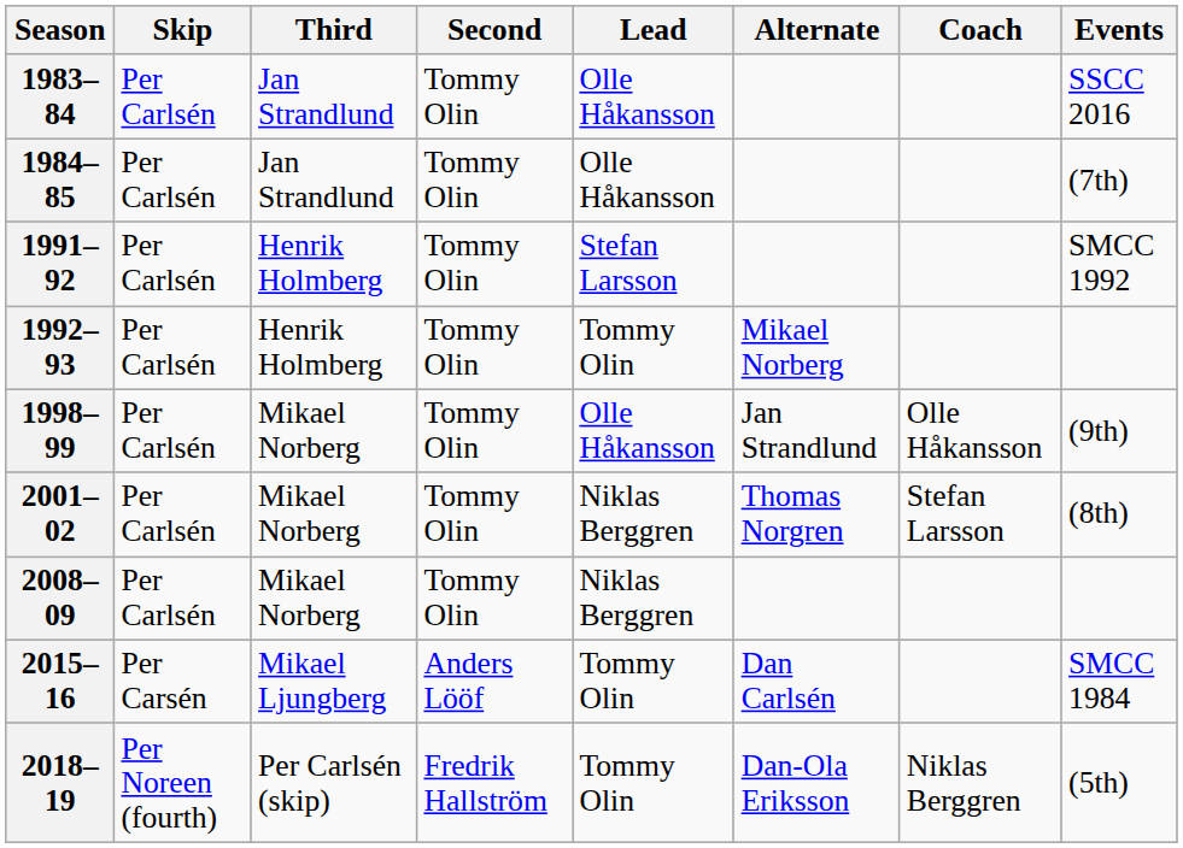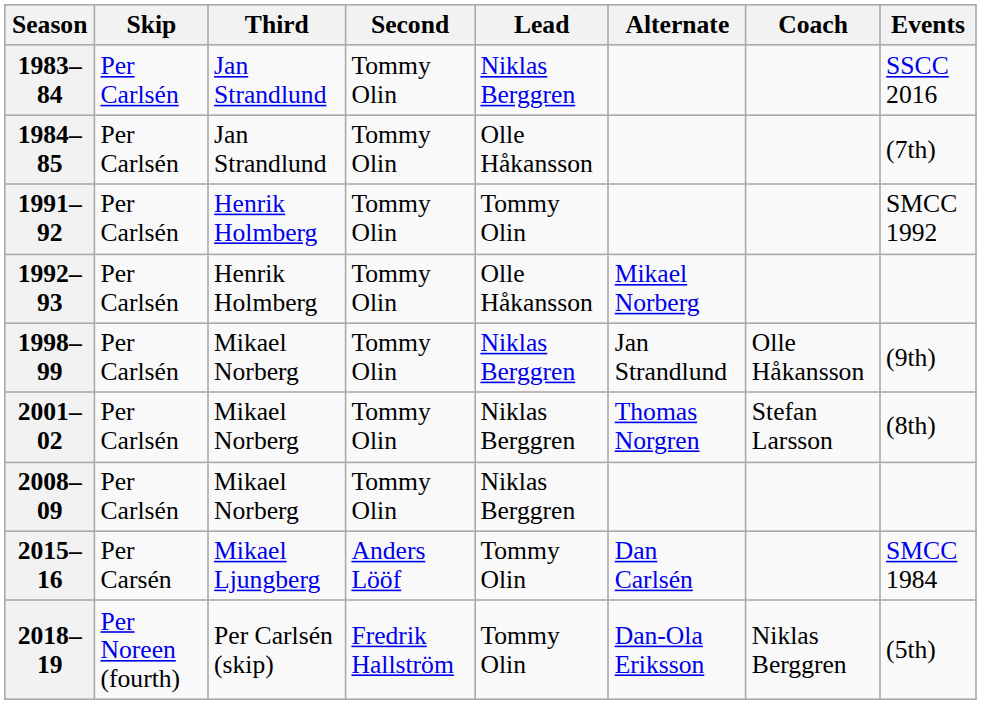 <table class="wikitable">
 <tr>
 <th scope="col">Season</th>
 <th scope="col">Skip</th>
 <th scope="col">Third</th>
 <th scope="col">Second</th>
 <th scope="col">Lead</th>
 <th scope="col">Alternate</th>
 <th scope="col">Coach</th>
 <th scope="col">Events</th>
 </tr>
 <tr>
 <th scope="row">1983–84</th>
 <td><a href='#'>Per Carlsén</a></td>
 <td><a href='#'>Jan Strandlund</a></td>
 <td>Tommy Olin</td>
-<td><a href='#'>Olle Håkansson</a></td>
+<td><a href='#'>Niklas Berggren</a></td>
 <td></td>
 <td></td>
 <td><a href='#'>SSCC</a> 2016 </td>
 </tr>
 <tr>
 <th scope="row">1984–85</th>
 <td>Per Carlsén</td>
 <td>Jan Strandlund</td>
 <td>Tommy Olin</td>
 <td>Olle Håkansson</td>
 <td></td>
 <td></td>
 <td> (7th)</td>
 </tr>
 <tr>
 <th scope="row">1991–92</th>
 <td>Per Carlsén</td>
 <td><a href='#'>Henrik Holmberg</a></td>
 <td>Tommy Olin</td>
-<td><a href='#'>Stefan Larsson</a></td>
+<td>Tommy Olin</td>
 <td></td>
 <td></td>
 <td>SMCC 1992 </td>
 </tr>
 <tr>
 <th scope="row">1992–93</th>
 <td>Per Carlsén</td>
 <td>Henrik Holmberg</td>
 <td>Tommy Olin</td>
-<td>Tommy Olin</td>
+<td>Olle Håkansson</td>
 <td><a href='#'>Mikael Norberg</a></td>
 <td></td>
 <td> </td>
 </tr>
 <tr>
 <th scope="row">1998–99</th>
 <td>Per Carlsén</td>
 <td>Mikael Norberg</td>
 <td>Tommy Olin</td>
-<td><a href='#'>Olle Håkansson</a></td>
+<td><a href='#'>Niklas Berggren</a></td>
 <td>Jan Strandlund</td>
 <td>Olle Håkansson</td>
 <td> (9th)</td>
 </tr>
 <tr>
 <th scope="row">2001–02</th>
 <td>Per Carlsén</td>
 <td>Mikael Norberg</td>
 <td>Tommy Olin</td>
 <td>Niklas Berggren</td>
 <td><a href='#'>Thomas Norgren</a></td>
 <td>Stefan Larsson</td>
 <td> (8th)</td>
 </tr>
 <tr>
 <th scope="row">2008–09</th>
 <td>Per Carlsén</td>
 <td>Mikael Norberg</td>
 <td>Tommy Olin</td>
 <td>Niklas Berggren</td>
 <td></td>
 <td></td>
 <td></td>
 </tr>
 <tr>
 <th scope="row">2015–16</th>
 <td>Per Carsén</td>
 <td><a href='#'>Mikael Ljungberg</a></td>
 <td><a href='#'>Anders Lööf</a></td>
 <td>Tommy Olin</td>
 <td><a href='#'>Dan Carlsén</a></td>
 <td></td>
 <td><a href='#'>SMCC</a> 1984 </td>
 </tr>
 <tr>
 <th scope="row">2018–19</th>
 <td><a href='#'>Per Noreen</a> (fourth)</td>
 <td>Per Carlsén (skip)</td>
 <td><a href='#'>Fredrik Hallström</a></td>
 <td>Tommy Olin</td>
 <td><a href='#'>Dan-Ola Eriksson</a></td>
 <td>Niklas Berggren</td>
 <td> (5th)</td>
 </tr>
 </table>
